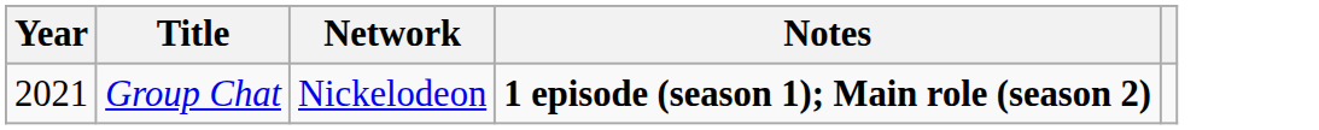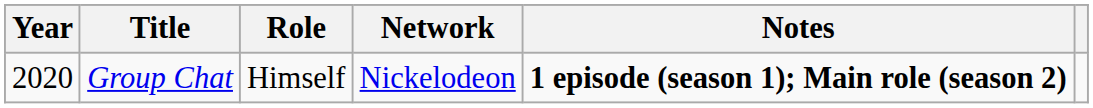 <table | class="wikitable sortable plainrowheaders">
 <tr>
 <th scope="col">Year</th>
 <th scope="col">Title</th>
+<th scope="col">Role</th>
 <th scope="col">Network</th>
 <th scope="col" class="unsortable">Notes</th>
 <th scope="col" class="unsortable"></th>
 </tr>
 <tr>
-<td>2021</td>
+<td>2020</td>
 <td><em><a href='#'>Group Chat</a></em></td>
+<td>Himself</td>
 <td><a href='#'>Nickelodeon</a></td>
 <td><strong>1 episode (season 1); Main role (season 2)</strong></td>
 <td style="text-align:center;"></td>
 </tr>
 </table>
